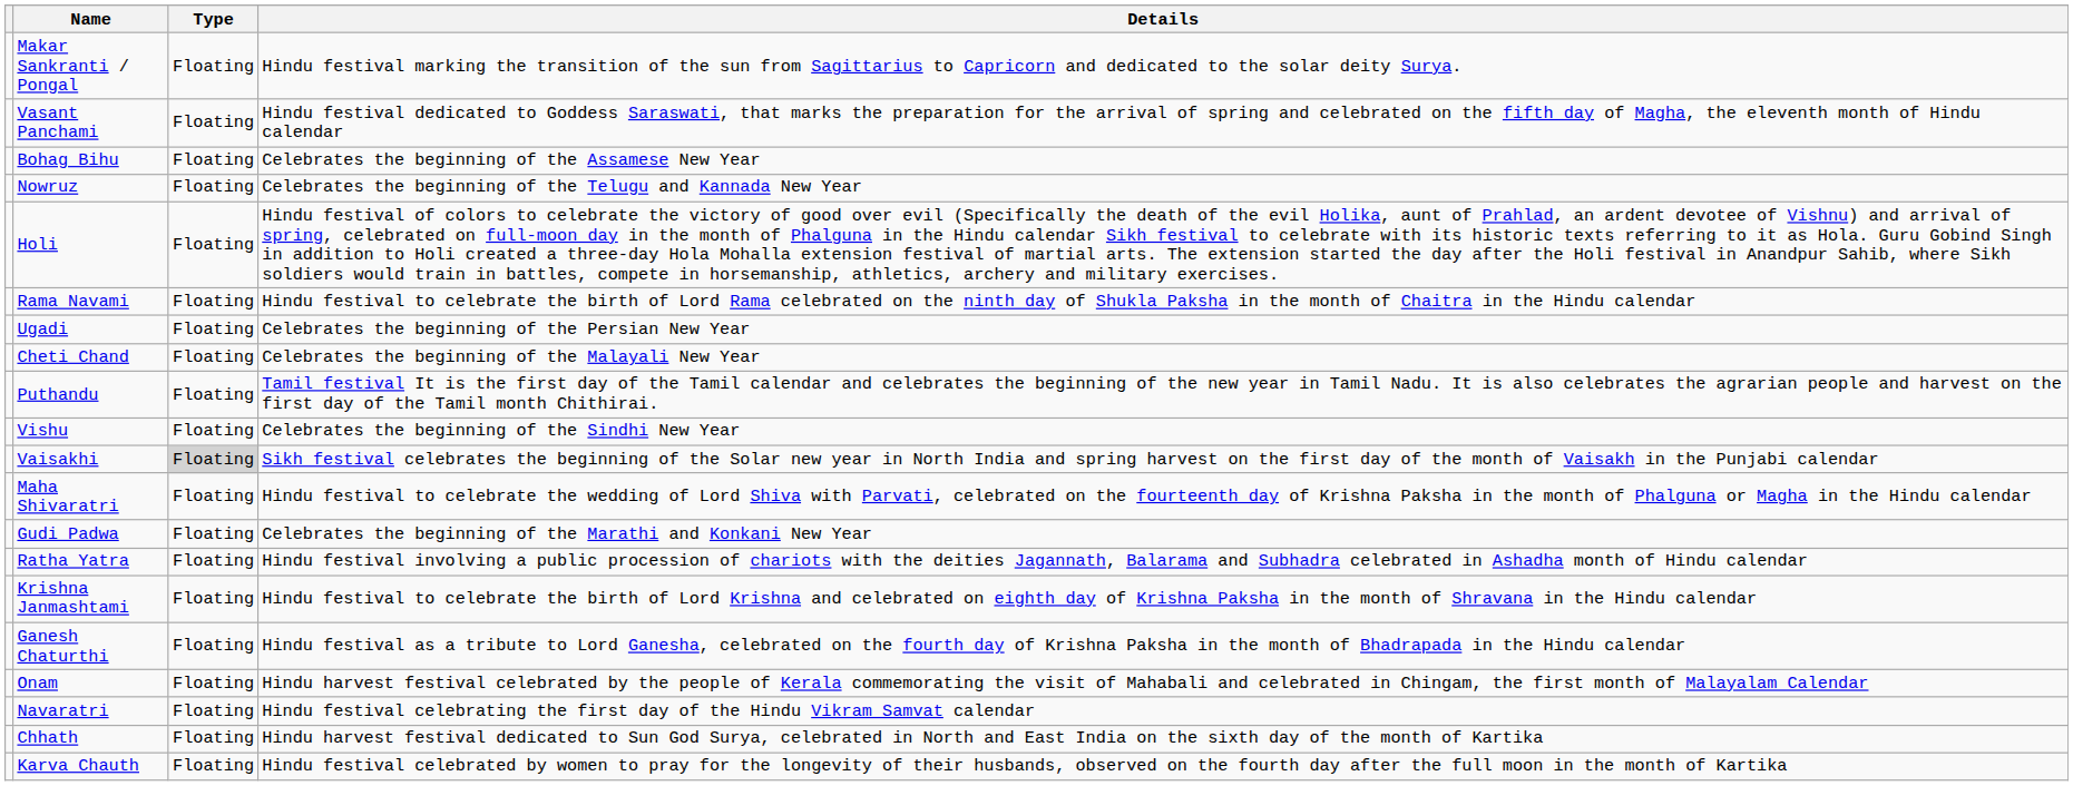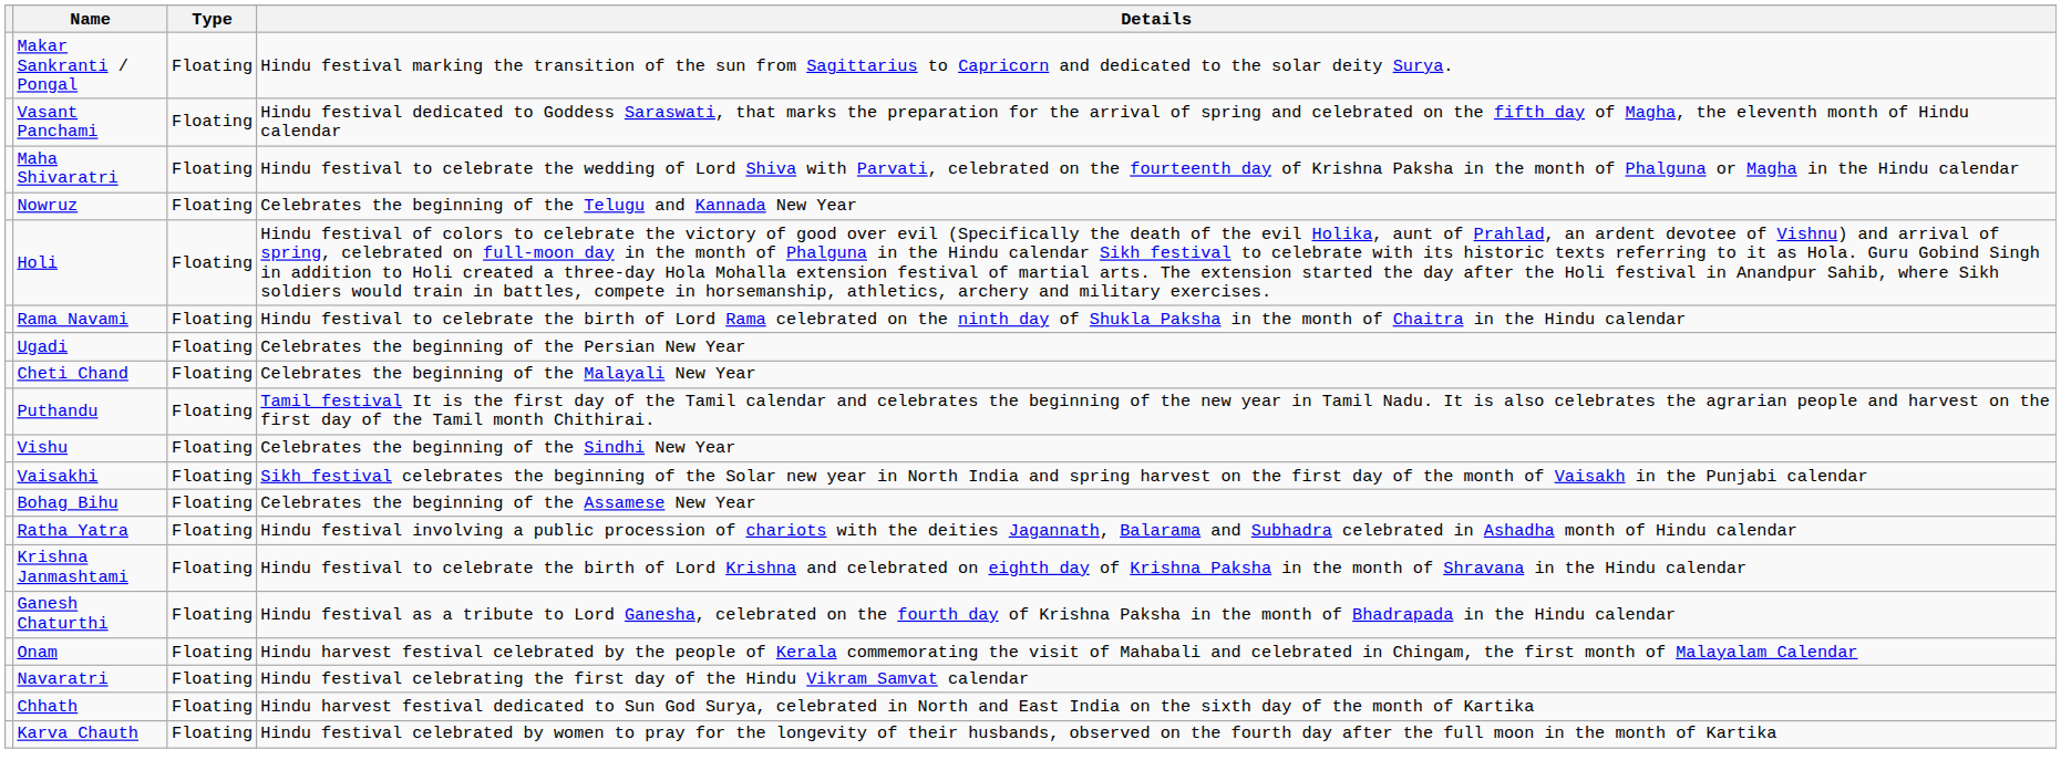 <table class="sortable wikitable static-row-numbers" style="width:100%;">
 <tr style="background:#CCCC;">
 </tr>
 <tr>
 <th></th>
 <th>Name</th>
 <th>Type</th>
 <th>Details</th>
 </tr>
 <tr>
 <td></td>
 <td><a href='#'>Makar Sankranti</a> / <a href='#'>Pongal</a></td>
 <td>Floating</td>
 <td>Hindu festival marking the transition of the sun from <a href='#'>Sagittarius</a> to <a href='#'>Capricorn</a> and dedicated to the solar deity <a href='#'>Surya</a>.</td>
 </tr>
 <tr>
 <td></td>
 <td><a href='#'>Vasant Panchami</a></td>
 <td>Floating</td>
 <td>Hindu festival dedicated to Goddess <a href='#'>Saraswati</a>, that marks the preparation for the arrival of spring and celebrated on the <a href='#'>fifth day</a> of <a href='#'>Magha</a>, the eleventh month of Hindu calendar</td>
 </tr>
 <tr>
 <td></td>
-<td><a href='#'>Bohag Bihu</a></td>
+<td><a href='#'>Maha Shivaratri</a></td>
 <td>Floating</td>
-<td>Celebrates the beginning of the <a href='#'>Assamese</a> New Year</td>
+<td>Hindu festival to celebrate the wedding of Lord <a href='#'>Shiva</a> with <a href='#'>Parvati</a>, celebrated on the <a href='#'>fourteenth day</a> of Krishna Paksha in the month of <a href='#'>Phalguna</a> or <a href='#'>Magha</a> in the Hindu calendar</td>
 </tr>
 <tr>
 <td></td>
 <td><a href='#'>Nowruz</a></td>
 <td>Floating</td>
 <td>Celebrates the beginning of the <a href='#'>Telugu</a> and <a href='#'>Kannada</a> New Year</td>
 </tr>
 <tr>
 <td></td>
 <td><a href='#'>Holi</a></td>
 <td>Floating</td>
 <td>Hindu festival of colors to celebrate the victory of good over evil (Specifically the death of the evil <a href='#'>Holika</a>, aunt of <a href='#'>Prahlad</a>, an ardent devotee of <a href='#'>Vishnu</a>) and arrival of <a href='#'>spring</a>, celebrated on <a href='#'>full-moon day</a> in the month of <a href='#'>Phalguna</a> in the Hindu calendar <a href='#'>Sikh festival</a> to celebrate with its historic texts referring to it as Hola. Guru Gobind Singh in addition to Holi created a three-day Hola Mohalla extension festival of martial arts. The extension started the day after the Holi festival in Anandpur Sahib, where Sikh soldiers would train in battles, compete in horsemanship, athletics, archery and military exercises.</td>
 </tr>
 <tr>
 <td></td>
 <td><a href='#'>Rama Navami</a></td>
 <td>Floating</td>
 <td>Hindu festival to celebrate the birth of Lord <a href='#'>Rama</a> celebrated on the <a href='#'>ninth day</a> of <a href='#'>Shukla Paksha</a> in the month of <a href='#'>Chaitra</a> in the Hindu calendar</td>
 </tr>
 <tr>
 <td></td>
 <td><a href='#'>Ugadi</a></td>
 <td>Floating</td>
 <td>Celebrates the beginning of the Persian New Year</td>
 </tr>
 <tr>
 <td></td>
 <td><a href='#'>Cheti Chand</a></td>
 <td>Floating</td>
 <td>Celebrates the beginning of the <a href='#'>Malayali</a> New Year</td>
 </tr>
 <tr>
 <td></td>
 <td><a href='#'>Puthandu</a></td>
 <td>Floating</td>
 <td><a href='#'>Tamil festival</a> It is the first day of the Tamil calendar and celebrates the beginning of the new year in Tamil Nadu. It  is also celebrates the agrarian people and harvest on the first day of the Tamil month Chithirai.</td>
 </tr>
 <tr>
 <td></td>
 <td><a href='#'>Vishu</a></td>
 <td>Floating</td>
 <td>Celebrates the beginning of the <a href='#'>Sindhi</a> New Year</td>
 </tr>
 <tr>
 <td></td>
 <td><a href='#'>Vaisakhi</a></td>
-<td style="background: lightgrey;">Floating</td>
+<td>Floating</td>
 <td><a href='#'>Sikh festival</a> celebrates the beginning of the Solar new year in North India and spring harvest on the first day of the month of <a href='#'>Vaisakh</a> in the Punjabi calendar</td>
 </tr>
 <tr>
 <td></td>
-<td><a href='#'>Maha Shivaratri</a></td>
+<td><a href='#'>Bohag Bihu</a></td>
 <td>Floating</td>
-<td>Hindu festival to celebrate the wedding of Lord <a href='#'>Shiva</a> with <a href='#'>Parvati</a>, celebrated on the <a href='#'>fourteenth day</a> of Krishna Paksha in the month of <a href='#'>Phalguna</a> or <a href='#'>Magha</a> in the Hindu calendar</td>
-</tr>
-<tr>
-<td></td>
-<td><a href='#'>Gudi Padwa</a></td>
-<td>Floating</td>
-<td>Celebrates the beginning of the <a href='#'>Marathi</a> and <a href='#'>Konkani</a> New Year</td>
+<td>Celebrates the beginning of the <a href='#'>Assamese</a> New Year</td>
 </tr>
 <tr>
 <td></td>
 <td><a href='#'>Ratha Yatra</a></td>
 <td>Floating</td>
 <td>Hindu festival involving a public procession of <a href='#'>chariots</a> with the deities <a href='#'>Jagannath</a>, <a href='#'>Balarama</a> and <a href='#'>Subhadra</a> celebrated in <a href='#'>Ashadha</a> month of Hindu calendar</td>
 </tr>
 <tr>
 <td></td>
 <td><a href='#'>Krishna Janmashtami</a></td>
 <td>Floating</td>
 <td>Hindu festival to celebrate the birth of Lord <a href='#'>Krishna</a> and celebrated on <a href='#'>eighth day</a> of <a href='#'>Krishna Paksha</a> in the month of <a href='#'>Shravana</a> in the Hindu calendar</td>
 </tr>
 <tr>
 <td></td>
 <td><a href='#'>Ganesh Chaturthi</a></td>
 <td>Floating</td>
 <td>Hindu festival as a tribute to Lord <a href='#'>Ganesha</a>, celebrated on the <a href='#'>fourth day</a> of Krishna Paksha in the month of <a href='#'>Bhadrapada</a> in the Hindu calendar</td>
 </tr>
 <tr>
 <td></td>
 <td><a href='#'>Onam</a></td>
 <td>Floating</td>
 <td>Hindu harvest festival celebrated by the people of <a href='#'>Kerala</a> commemorating the visit of Mahabali and celebrated in Chingam, the first month of <a href='#'>Malayalam Calendar</a></td>
 </tr>
 <tr>
 <td></td>
 <td><a href='#'>Navaratri</a></td>
 <td>Floating</td>
 <td>Hindu festival celebrating the first day of the Hindu <a href='#'>Vikram Samvat</a> calendar</td>
 </tr>
 <tr>
 <td></td>
 <td><a href='#'>Chhath</a></td>
 <td>Floating</td>
 <td>Hindu harvest festival dedicated to Sun God Surya, celebrated in North and East India on the sixth day of the month of Kartika</td>
 </tr>
 <tr>
 <td></td>
 <td><a href='#'>Karva Chauth</a></td>
 <td>Floating</td>
 <td>Hindu festival celebrated by women to pray for the longevity of their husbands, observed on the fourth day after the full moon in the month of Kartika</td>
 </tr>
 </table>
